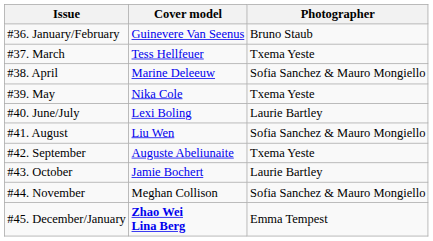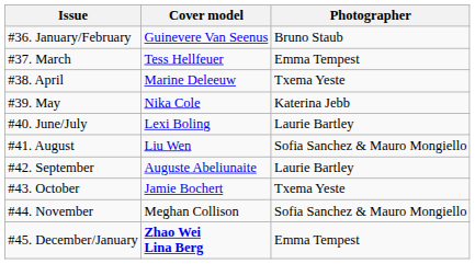 <table class="sortable wikitable">
 <tr>
 <th>Issue</th>
 <th>Cover model</th>
 <th>Photographer</th>
 </tr>
 <tr>
 <td>#36. January/February</td>
 <td><a href='#'>Guinevere Van Seenus</a></td>
 <td>Bruno Staub</td>
 </tr>
 <tr>
 <td>#37. March</td>
 <td><a href='#'>Tess Hellfeuer</a></td>
-<td>Txema Yeste</td>
+<td>Emma Tempest</td>
 </tr>
 <tr>
 <td>#38. April</td>
 <td><a href='#'>Marine Deleeuw</a></td>
-<td>Sofia Sanchez & Mauro Mongiello</td>
+<td>Txema Yeste</td>
 </tr>
 <tr>
 <td>#39. May</td>
 <td><a href='#'>Nika Cole</a></td>
-<td>Txema Yeste</td>
+<td>Katerina Jebb</td>
 </tr>
 <tr>
 <td>#40. June/July</td>
 <td><a href='#'>Lexi Boling</a></td>
 <td>Laurie Bartley</td>
 </tr>
 <tr>
 <td>#41. August</td>
 <td><a href='#'>Liu Wen</a></td>
 <td>Sofia Sanchez & Mauro Mongiello</td>
 </tr>
 <tr>
 <td>#42. September</td>
 <td><a href='#'>Auguste Abeliunaite</a></td>
-<td>Txema Yeste</td>
+<td>Laurie Bartley</td>
 </tr>
 <tr>
 <td>#43. October</td>
 <td><a href='#'>Jamie Bochert</a></td>
-<td>Laurie Bartley</td>
+<td>Txema Yeste</td>
 </tr>
 <tr>
 <td>#44. November</td>
 <td>Meghan Collison</td>
 <td>Sofia Sanchez & Mauro Mongiello</td>
 </tr>
 <tr>
 <td>#45. December/January</td>
 <td><strong><a href='#'>Zhao Wei</a><br><a href='#'>Lina Berg</a></strong></td>
 <td>Emma Tempest</td>
 </tr>
 </table>
